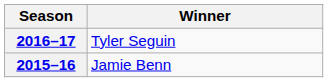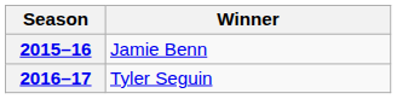 <table class="wikitable">
 <tr>
 <th scope="col" style="width:5em">Season</th>
 <th scope="col" style="width:15em">Winner</th>
 </tr>
 <tr>
+<th scope="row"><a href='#'>2015–16</a></th>
+<td><a href='#'>Jamie Benn</a></td>
+</tr>
+<tr>
 <th scope="row"><a href='#'>2016–17</a></th>
 <td><a href='#'>Tyler Seguin</a></td>
 </tr>
-<tr>
-<th scope="row"><a href='#'>2015–16</a></th>
-<td><a href='#'>Jamie Benn</a></td>
-</tr>
 </table>
